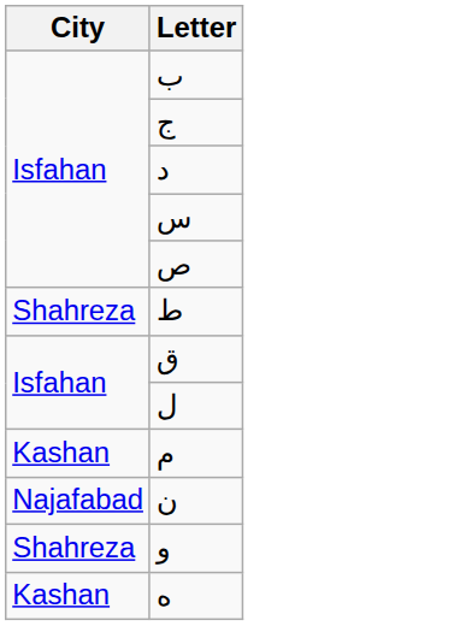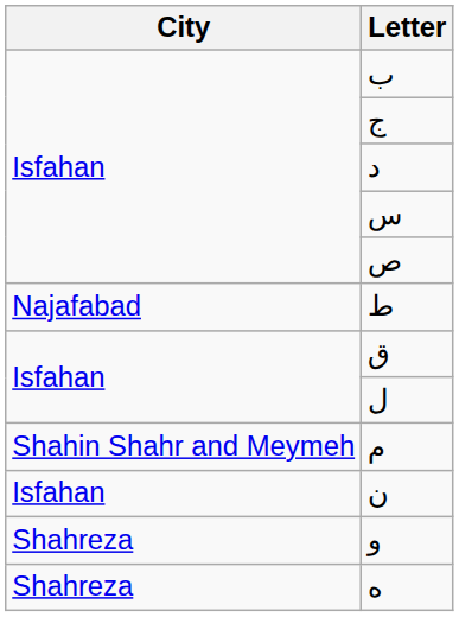 <table class="wikitable">
 <tr>
 <th>City</th>
 <th>Letter</th>
 </tr>
 <tr>
 <td rowspan="5"><a href='#'>Isfahan</a></td>
 <td>ب</td>
 </tr>
 <tr>
 <td>ج</td>
 </tr>
 <tr>
 <td>د</td>
 </tr>
 <tr>
 <td>س</td>
 </tr>
 <tr>
 <td>ص</td>
 </tr>
 <tr>
-<td><a href='#'>Shahreza</a></td>
+<td><a href='#'>Najafabad</a></td>
 <td>ط</td>
 </tr>
 <tr>
 <td rowspan="2"><a href='#'>Isfahan</a></td>
 <td>ق</td>
 </tr>
 <tr>
 <td>ل</td>
 </tr>
 <tr>
-<td><a href='#'>Kashan</a></td>
+<td><a href='#'>Shahin Shahr and Meymeh</a></td>
 <td>م</td>
 </tr>
 <tr>
-<td><a href='#'>Najafabad</a></td>
+<td><a href='#'>Isfahan</a></td>
 <td>ن</td>
 </tr>
 <tr>
 <td><a href='#'>Shahreza</a></td>
 <td>و</td>
 </tr>
 <tr>
-<td><a href='#'>Kashan</a></td>
+<td><a href='#'>Shahreza</a></td>
 <td>ه</td>
 </tr>
 </table>
